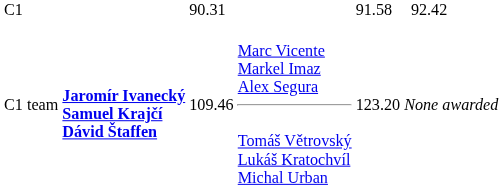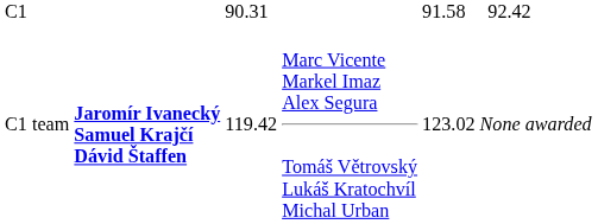 <table>
 <tr>
 <td>C1</td>
 <td></td>
 <td>90.31</td>
 <td></td>
 <td>91.58</td>
 <td></td>
 <td>92.42</td>
 </tr>
 <tr>
 <td>C1 team</td>
 <td><strong><br><a href='#'>Jaromír Ivanecký</a><br><a href='#'>Samuel Krajčí</a><br><a href='#'>Dávid Štaffen</a></strong></td>
-<td>109.46</td>
+<td>119.42</td>
 <td><br><a href='#'>Marc Vicente</a><br><a href='#'>Markel Imaz</a><br><a href='#'>Alex Segura</a><hr><br><a href='#'>Tomáš Větrovský</a><br><a href='#'>Lukáš Kratochvíl</a><br><a href='#'>Michal Urban</a></td>
-<td>123.20</td>
+<td>123.02</td>
 <td colspan=2><em>None awarded</em></td>
 </tr>
 </table>
